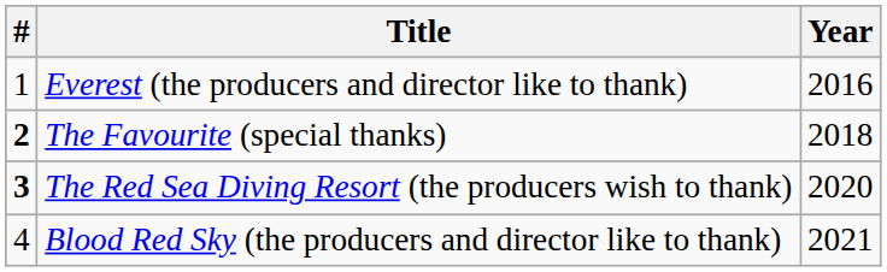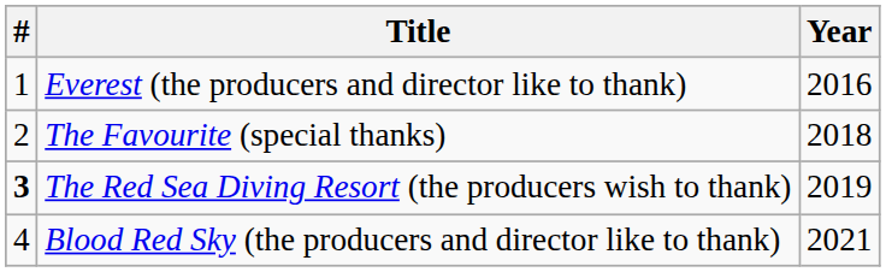 <table class="wikitable">
 <tr>
 <th>#</th>
 <th>Title</th>
 <th>Year</th>
 </tr>
 <tr>
 <td>1</td>
 <td><em><a href='#'>Everest</a></em> (the producers and director like to thank)</td>
 <td>2016</td>
 </tr>
 <tr>
-<td><strong>2</strong></td>
+<td>2</td>
 <td><em><a href='#'>The Favourite</a></em> (special thanks)</td>
 <td>2018</td>
 </tr>
 <tr>
 <td><strong>3</strong></td>
 <td><em><a href='#'>The Red Sea Diving Resort</a></em> (the producers wish to thank)</td>
-<td>2020</td>
+<td>2019</td>
 </tr>
 <tr>
 <td>4</td>
 <td><em><a href='#'>Blood Red Sky</a></em> (the producers and director like to thank)</td>
 <td>2021</td>
 </tr>
 </table>
